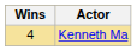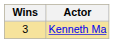 <table class="wikitable" rowspan=2 style="text-align: center; background: #f6e39c">
 <tr>
 <th scope="col" width="55">Wins</th>
 <th scope="col" align="center">Actor</th>
 </tr>
 <tr>
-<td rowspan=1 style="text-align:center;">4</td>
+<td rowspan=1 style="text-align:center;">3</td>
 <td><a href='#'>Kenneth Ma</a></td>
 </tr>
 </table>
